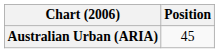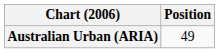 <table class="wikitable plainrowheaders" style="text-align:center">
 <tr>
 <th scope="col">Chart (2006)</th>
 <th scope="col">Position</th>
 </tr>
 <tr>
 <th scope="row">Australian Urban (ARIA)</th>
-<td>45</td>
+<td>49</td>
 </tr>
 </table>
